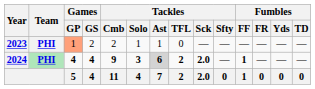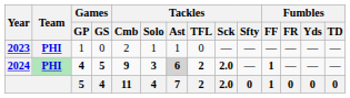 <table class=wikitable style="text-align:center;">
 <tr>
 <th rowspan="2">Year</th>
 <th rowspan="2">Team</th>
 <th colspan="2">Games</th>
 <th colspan="6">Tackles</th>
 <th colspan="4">Fumbles</th>
 </tr>
 <tr>
 <th>GP</th>
 <th>GS</th>
 <th>Cmb</th>
 <th>Solo</th>
 <th>Ast</th>
 <th>TFL</th>
 <th>Sck</th>
 <th>Sfty</th>
 <th>FF</th>
 <th>FR</th>
 <th>Yds</th>
 <th>TD</th>
 </tr>
 <tr>
 <th><a href='#'>2023</a></th>
 <th><a href='#'>PHI</a></th>
-<td style="background: lightsalmon;">1</td>
-<td>2</td>
+<td>1</td>
+<td>0</td>
 <td>2</td>
 <td>1</td>
 <td>1</td>
 <td>0</td>
 <td>—</td>
 <td>—</td>
 <td>—</td>
 <td>—</td>
 <td>—</td>
 <td>—</td>
 </tr>
 <tr>
 <th><a href='#'>2024</a></th>
 <th style="background:#afe6ba; width:3em;"><a href='#'>PHI</a></th>
 <td><strong>4</strong></td>
-<td><strong>4</strong></td>
+<td><strong>5</strong></td>
 <td><strong>9</strong></td>
 <td><strong>3</strong></td>
 <td style="background: lightgrey;"><strong>6</strong></td>
 <td><strong>2</strong></td>
 <td><strong>2.0</strong></td>
 <td>—</td>
 <td><strong>1</strong></td>
 <td>—</td>
 <td>—</td>
 <td>—</td>
 </tr>
 <tr>
 <th colspan="2"></th>
 <th>5</th>
 <th>4</th>
 <th>11</th>
 <th>4</th>
 <th>7</th>
 <th>2</th>
 <th>2.0</th>
 <th>0</th>
 <th>1</th>
 <th>0</th>
 <th>0</th>
 <th>0</th>
 </tr>
 </table>
